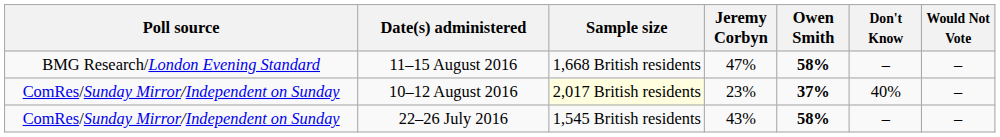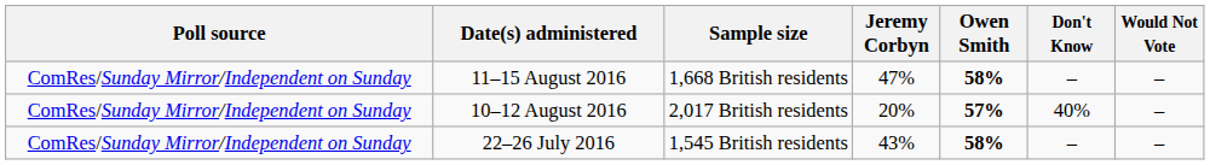 <table class="wikitable" style="text-align:center; font-size:95%">
 <tr>
 <th style="width:320px;">Poll source</th>
 <th style="width:170px;">Date(s) administered</th>
 <th>Sample size</th>
 <th style="width:60px;">Jeremy Corbyn</th>
 <th style="width:60px;">Owen Smith</th>
 <th style="width:60px;"><small>Don't Know</small></th>
 <th style="width:60px;"><small>Would Not Vote</small></th>
 </tr>
 <tr>
-<td rowspan="1">BMG Research/<em><a href='#'>London Evening Standard</a></em></td>
+<td rowspan="1"><a href='#'>ComRes</a>/<em><a href='#'>Sunday Mirror</a>/<a href='#'>Independent on Sunday</a></em></td>
 <td rowspan="1" style="text-align:center;">11–15 August 2016</td>
 <td style="text-align:center;">1,668 British residents</td>
 <td align=center>47%</td>
 <td><strong>58%</strong></td>
 <td align=center>–</td>
 <td align=center>–</td>
 </tr>
 <tr>
 <td rowspan="1"><a href='#'>ComRes</a>/<em><a href='#'>Sunday Mirror</a>/<a href='#'>Independent on Sunday</a></em></td>
 <td rowspan="1" style="text-align:center;">10–12 August 2016</td>
-<td style="background: lightyellow; text-align:center;">2,017 British residents</td>
-<td align=center>23%</td>
-<td><strong>37%</strong></td>
+<td style="text-align:center;">2,017 British residents</td>
+<td align=center>20%</td>
+<td><strong>57%</strong></td>
 <td align=center>40%</td>
 <td align=center>–</td>
 </tr>
 <tr>
 <td rowspan="1"><a href='#'>ComRes</a>/<em><a href='#'>Sunday Mirror</a>/<a href='#'>Independent on Sunday</a></em></td>
 <td rowspan="1" style="text-align:center;">22–26 July 2016</td>
 <td style="text-align:center;">1,545 British residents</td>
 <td align=center>43%</td>
 <td><strong>58%</strong></td>
 <td align=center>–</td>
 <td align=center>–</td>
 </tr>
 </table>
